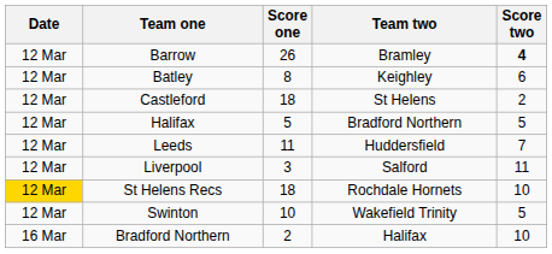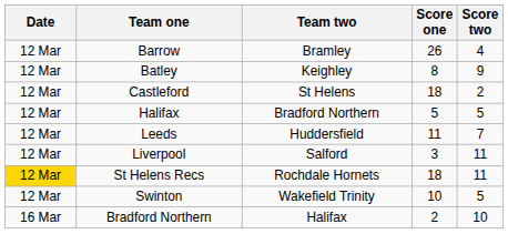 <table class="wikitable" style="text-align: center">
 <tr>
 <th width=100>Date</th>
 <th width=250>Team one</th>
+<th width=250>Team two</th>
 <th width=50>Score one</th>
-<th width=250>Team two</th>
 <th width=50>Score two</th>
 </tr>
 <tr>
 <td>12 Mar</td>
 <td>Barrow</td>
+<td>Bramley</td>
 <td>26</td>
-<td>Bramley</td>
-<td><strong>4</strong></td>
+<td>4</td>
 </tr>
 <tr>
 <td>12 Mar</td>
 <td>Batley</td>
+<td>Keighley</td>
 <td>8</td>
-<td>Keighley</td>
-<td>6</td>
+<td>9</td>
 </tr>
 <tr>
 <td>12 Mar</td>
 <td>Castleford</td>
+<td>St Helens</td>
 <td>18</td>
-<td>St Helens</td>
 <td>2</td>
 </tr>
 <tr>
 <td>12 Mar</td>
 <td>Halifax</td>
+<td>Bradford Northern</td>
 <td>5</td>
-<td>Bradford Northern</td>
 <td>5</td>
 </tr>
 <tr>
 <td>12 Mar</td>
 <td>Leeds</td>
+<td>Huddersfield</td>
 <td>11</td>
-<td>Huddersfield</td>
 <td>7</td>
 </tr>
 <tr>
 <td>12 Mar</td>
 <td>Liverpool</td>
+<td>Salford</td>
 <td>3</td>
-<td>Salford</td>
 <td>11</td>
 </tr>
 <tr>
 <td style="background: gold;">12 Mar</td>
 <td>St Helens Recs</td>
+<td>Rochdale Hornets</td>
 <td>18</td>
-<td>Rochdale Hornets</td>
-<td>10</td>
+<td>11</td>
 </tr>
 <tr>
 <td>12 Mar</td>
 <td>Swinton</td>
+<td>Wakefield Trinity</td>
 <td>10</td>
-<td>Wakefield Trinity</td>
 <td>5</td>
 </tr>
 <tr>
 <td>16 Mar</td>
 <td>Bradford Northern</td>
+<td>Halifax</td>
 <td>2</td>
-<td>Halifax</td>
 <td>10</td>
 </tr>
 </table>
